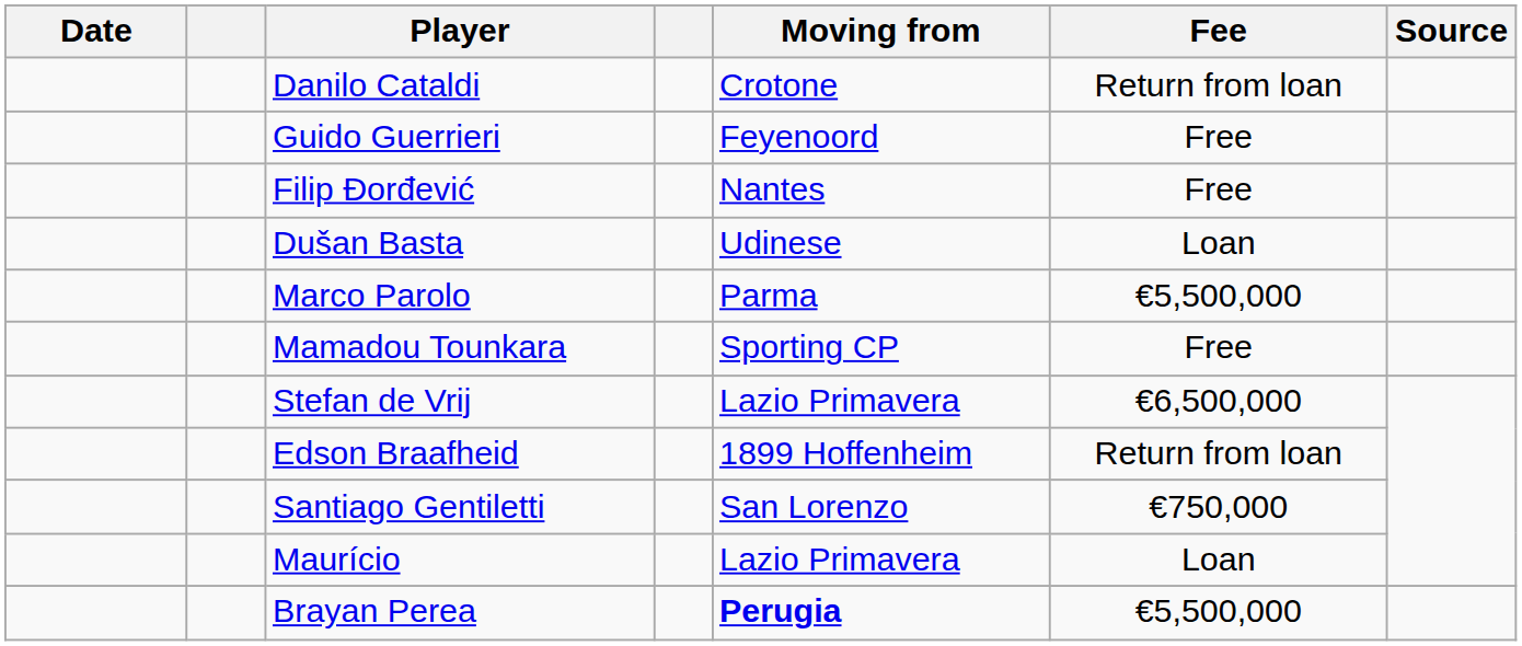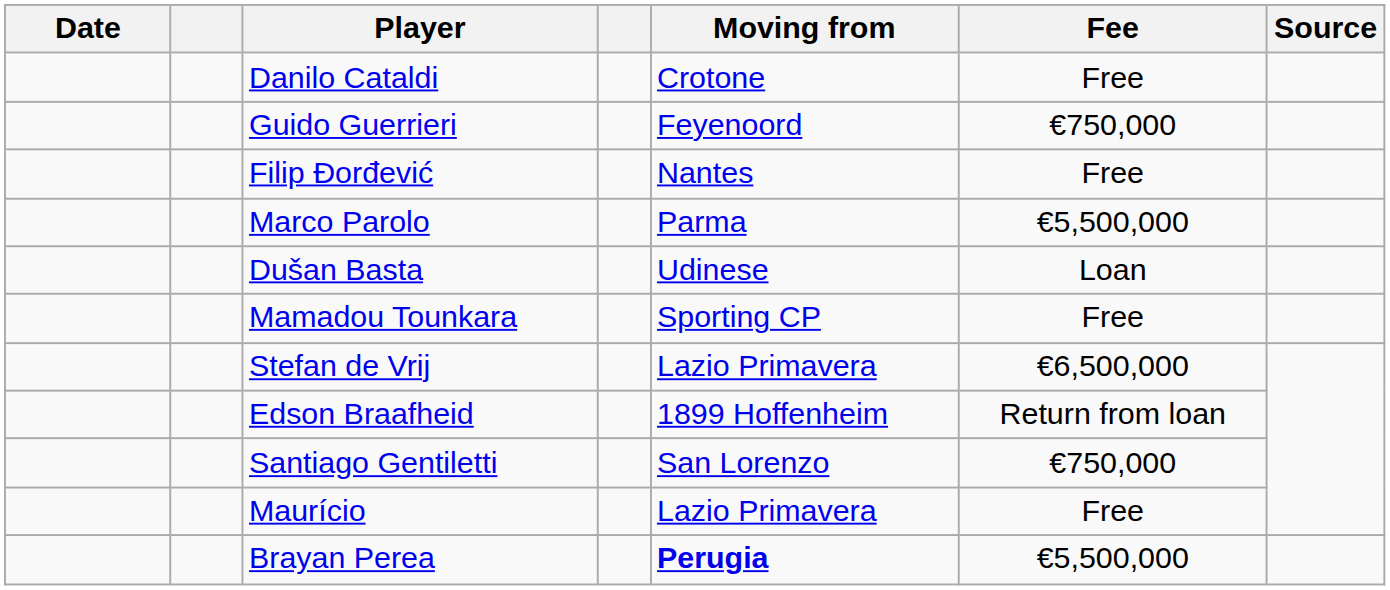 <table class="wikitable sortable">
 <tr>
 <th style="width:80px;">Date</th>
 <th style="width:30px;"></th>
 <th style="width:180px;">Player</th>
 <th style="width:20px;"></th>
 <th style="width:155px;">Moving from</th>
 <th style="width:155px;" class="unsortable">Fee</th>
 <th style="width:20px;">Source</th>
 </tr>
 <tr>
 <td></td>
 <td align=center></td>
 <td> <a href='#'>Danilo Cataldi</a></td>
 <td></td>
 <td> <a href='#'>Crotone</a></td>
-<td align=center>Return from loan</td>
+<td align=center>Free</td>
 </tr>
 <tr>
 <td></td>
 <td align=center></td>
 <td> <a href='#'>Guido Guerrieri</a></td>
 <td></td>
 <td> <a href='#'>Feyenoord</a></td>
-<td align=center>Free</td>
+<td align=center>€750,000</td>
 <td></td>
 </tr>
 <tr>
 <td></td>
 <td align=center></td>
 <td> <a href='#'>Filip Đorđević</a></td>
 <td></td>
 <td> <a href='#'>Nantes</a></td>
 <td align=center>Free</td>
 <td></td>
 </tr>
 <tr>
 <td></td>
 <td align=center></td>
-<td> <a href='#'>Dušan Basta</a></td>
+<td> <a href='#'>Marco Parolo</a></td>
 <td></td>
-<td> <a href='#'>Udinese</a></td>
-<td align=center>Loan</td>
+<td> <a href='#'>Parma</a></td>
+<td align=center>€5,500,000</td>
 <td></td>
 </tr>
 <tr>
 <td></td>
 <td align=center></td>
-<td> <a href='#'>Marco Parolo</a></td>
+<td> <a href='#'>Dušan Basta</a></td>
 <td></td>
-<td> <a href='#'>Parma</a></td>
-<td align=center>€5,500,000</td>
+<td> <a href='#'>Udinese</a></td>
+<td align=center>Loan</td>
 <td></td>
 </tr>
 <tr>
 <td></td>
 <td align=center></td>
 <td> <a href='#'>Mamadou Tounkara</a></td>
 <td></td>
 <td> <a href='#'>Sporting CP</a></td>
 <td align=center>Free</td>
 <td></td>
 </tr>
 <tr>
 <td></td>
 <td align=center></td>
 <td> <a href='#'>Stefan de Vrij</a></td>
 <td></td>
 <td> <a href='#'>Lazio Primavera</a></td>
 <td align=center>€6,500,000</td>
 </tr>
 <tr>
 <td></td>
 <td align=center></td>
 <td> <a href='#'>Edson Braafheid</a></td>
 <td></td>
 <td> <a href='#'>1899 Hoffenheim</a></td>
 <td align=center>Return from loan</td>
 </tr>
 <tr>
 <td></td>
 <td align=center></td>
 <td> <a href='#'>Santiago Gentiletti</a></td>
 <td></td>
 <td> <a href='#'>San Lorenzo</a></td>
 <td align=center>€750,000</td>
 </tr>
 <tr>
 <td></td>
 <td align=center></td>
 <td> <a href='#'>Maurício</a></td>
 <td></td>
 <td> <a href='#'>Lazio Primavera</a></td>
-<td align=center>Loan</td>
+<td align=center>Free</td>
 </tr>
 <tr>
 <td></td>
 <td align=center></td>
 <td> <a href='#'>Brayan Perea</a></td>
 <td></td>
 <td><strong> <a href='#'>Perugia</a></strong></td>
 <td align=center>€5,500,000</td>
 <td></td>
 </tr>
 </table>
